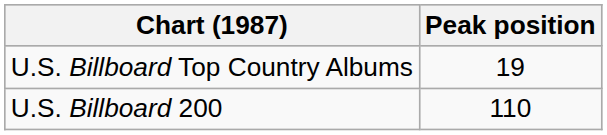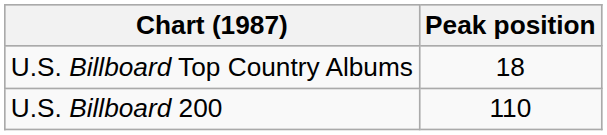 <table class="wikitable">
 <tr>
 <th>Chart (1987)</th>
 <th>Peak position</th>
 </tr>
 <tr>
 <td>U.S. <em>Billboard</em> Top Country Albums</td>
-<td align="center">19</td>
+<td align="center">18</td>
 </tr>
 <tr>
 <td>U.S. <em>Billboard</em> 200</td>
 <td align="center">110</td>
 </tr>
 </table>
